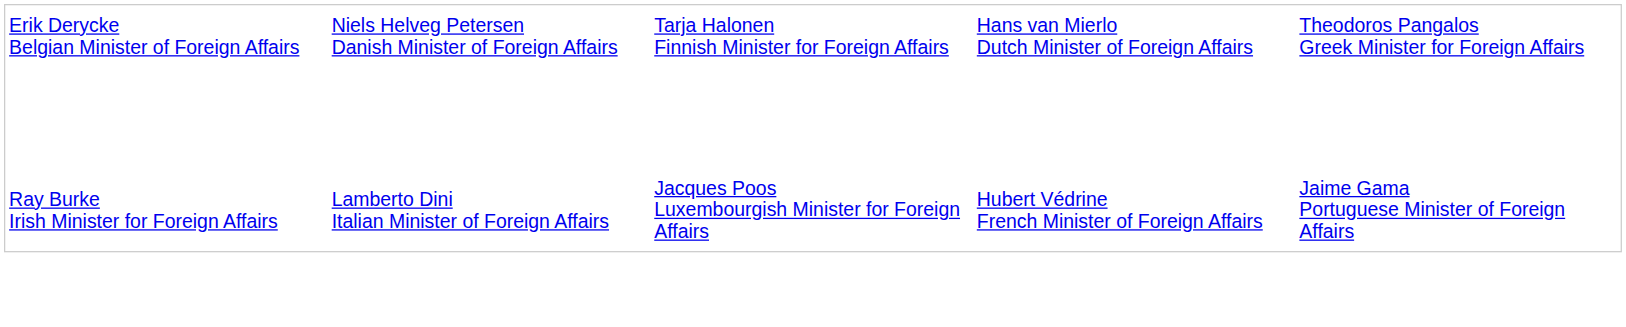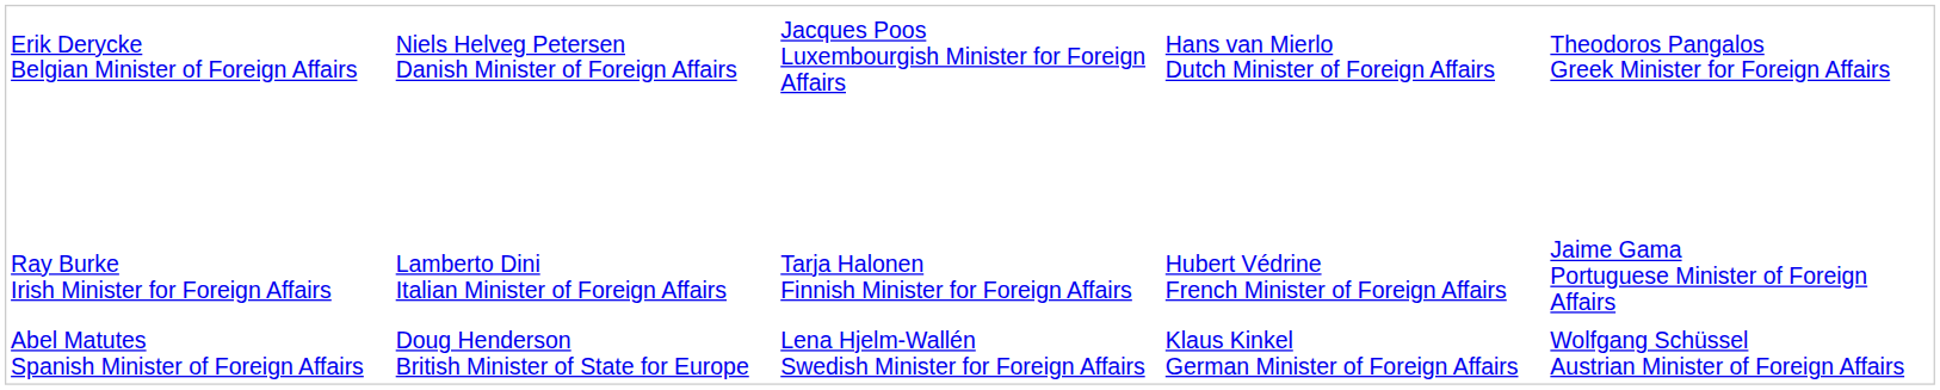 <table width=100% style="margin:0em 0em 0em 0em; font-size:.95em; border:1px solid #CCCCCC; background:#FFFFFF; vertical-align:top;">
 <tr>
 <td align="center" width="20%"></td>
 <td align="center" width="20%"></td>
 <td align="center" width="20%"></td>
 <td align="center" width="20%"></td>
 <td align="center" width="20%"></td>
 </tr>
 <tr>
 <td><a href='#'>Erik Derycke</a><br> <a href='#'>Belgian Minister of Foreign Affairs</a></td>
 <td><a href='#'>Niels Helveg Petersen</a><br> <a href='#'>Danish Minister of Foreign Affairs</a></td>
-<td><a href='#'>Tarja Halonen</a><br> <a href='#'>Finnish Minister for Foreign Affairs</a></td>
+<td><a href='#'>Jacques Poos</a><br> <a href='#'>Luxembourgish Minister for Foreign Affairs</a></td>
 <td><a href='#'>Hans van Mierlo</a><br> <a href='#'>Dutch Minister of Foreign Affairs</a></td>
 <td><a href='#'>Theodoros Pangalos</a><br> <a href='#'>Greek Minister for Foreign Affairs</a></td>
 </tr>
 <tr>
 <td align="center"></td>
 <td align="center"></td>
 <td align="center"></td>
 <td align="center"></td>
 <td align="center" height="85px"></td>
 </tr>
 <tr>
 <td><a href='#'>Ray Burke</a><br> <a href='#'>Irish Minister for Foreign Affairs</a></td>
 <td><a href='#'>Lamberto Dini</a><br> <a href='#'>Italian Minister of Foreign Affairs</a></td>
-<td><a href='#'>Jacques Poos</a><br> <a href='#'>Luxembourgish Minister for Foreign Affairs</a></td>
+<td><a href='#'>Tarja Halonen</a><br> <a href='#'>Finnish Minister for Foreign Affairs</a></td>
 <td><a href='#'>Hubert Védrine</a><br> <a href='#'>French Minister of Foreign Affairs</a></td>
 <td><a href='#'>Jaime Gama</a><br> <a href='#'>Portuguese Minister of Foreign Affairs</a></td>
 </tr>
 <tr>
 <td align="center"></td>
 <td align="center"></td>
 <td align="center"></td>
 <td align="center"></td>
 <td align="center"></td>
 </tr>
+<tr>
+<td><a href='#'>Abel Matutes</a><br> <a href='#'>Spanish Minister of Foreign Affairs</a></td>
+<td><a href='#'>Doug Henderson</a><br> <a href='#'>British Minister of State for Europe</a></td>
+<td><a href='#'>Lena Hjelm-Wallén</a><br> <a href='#'>Swedish Minister for Foreign Affairs</a></td>
+<td><a href='#'>Klaus Kinkel</a><br> <a href='#'>German Minister of Foreign Affairs</a></td>
+<td><a href='#'>Wolfgang Schüssel</a><br> <a href='#'>Austrian Minister of Foreign Affairs</a></td>
+</tr>
 </table>
